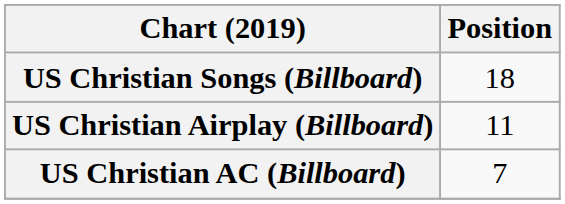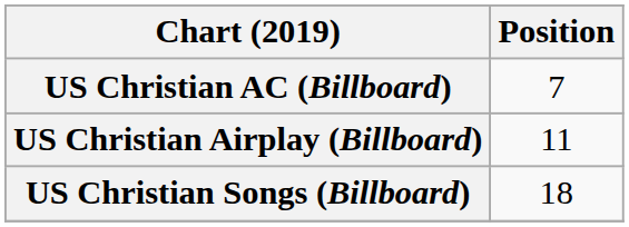 <table class="wikitable plainrowheaders" style="text-align:center">
 <tr>
 <th scope="col">Chart (2019)</th>
 <th scope="col">Position</th>
 </tr>
 <tr>
-<th scope="row">US Christian Songs (<em>Billboard</em>)</th>
-<td>18</td>
+<th scope="row">US Christian AC (<em>Billboard</em>)</th>
+<td>7</td>
 </tr>
 <tr>
 <th scope="row">US Christian Airplay (<em>Billboard</em>)</th>
 <td>11</td>
 </tr>
 <tr>
-<th scope="row">US Christian AC (<em>Billboard</em>)</th>
-<td>7</td>
+<th scope="row">US Christian Songs (<em>Billboard</em>)</th>
+<td>18</td>
 </tr>
 <tr>
 </tr>
 </table>
